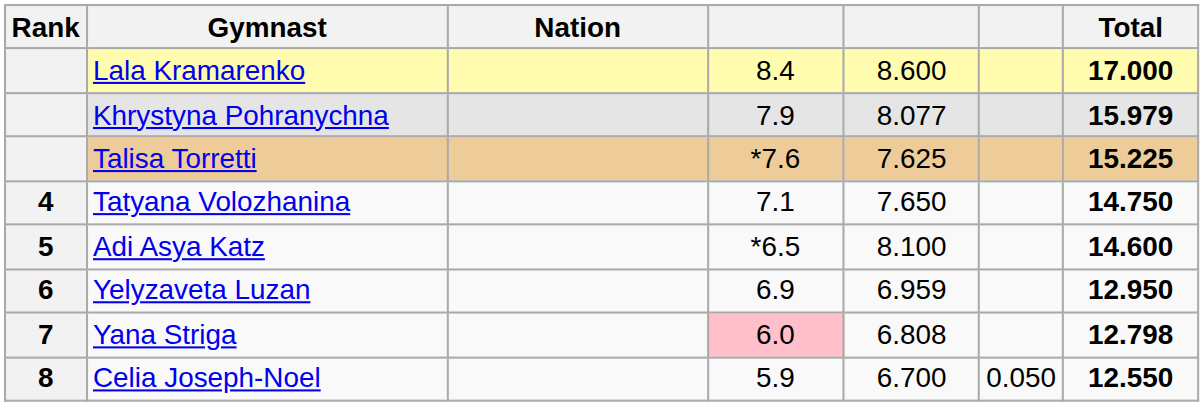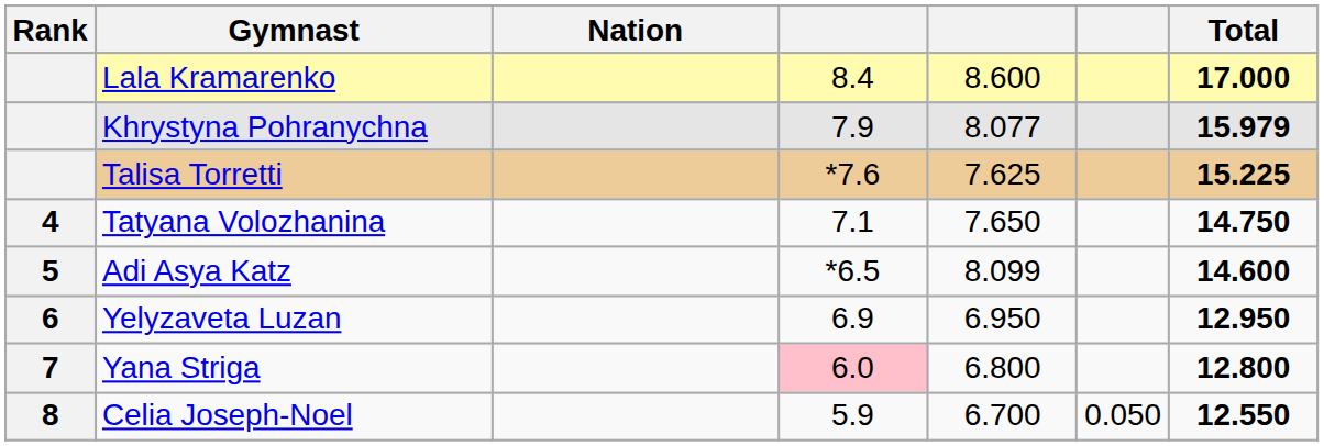 <table class="wikitable sortable" style="text-align:center; font-size:85%">
 <tr>
 <th scope="col" style="width:20px;">Rank</th>
 <th ! scope="col" style="width:170px;">Gymnast</th>
 <th ! scope="col" style="width:120px;">Nation</th>
 <th ! scope="col" style="width:60px;"></th>
 <th ! scope="col" style="width:60px;"></th>
 <th ! scope="col" style="width:30px;"></th>
 <th ! scope="col" style="width:60px;">Total</th>
 </tr>
 <tr bgcolor=fffcaf>
 <th scope=row></th>
 <td align=left><a href='#'>Lala Kramarenko</a></td>
 <td style="text-align:left;"></td>
 <td>8.4</td>
 <td>8.600</td>
 <td></td>
 <td><strong>17.000</strong></td>
 </tr>
 <tr bgcolor=e5e5e5>
 <th scope=row></th>
 <td align=left><a href='#'>Khrystyna Pohranychna</a></td>
 <td style="text-align:left;"></td>
 <td>7.9</td>
 <td>8.077</td>
 <td></td>
 <td><strong>15.979</strong></td>
 </tr>
 <tr bgcolor=eecc99>
 <th scope=row></th>
 <td align=left><a href='#'>Talisa Torretti</a></td>
 <td style="text-align:left;"></td>
 <td>*7.6</td>
 <td>7.625</td>
 <td></td>
 <td><strong>15.225</strong></td>
 </tr>
 <tr>
 <th scope=row>4</th>
 <td align=left><a href='#'>Tatyana Volozhanina</a></td>
 <td style="text-align:left;"></td>
 <td>7.1</td>
 <td>7.650</td>
 <td></td>
 <td><strong>14.750</strong></td>
 </tr>
 <tr>
 <th scope=row>5</th>
 <td align=left><a href='#'>Adi Asya Katz</a></td>
 <td style="text-align:left;"></td>
 <td>*6.5</td>
-<td>8.100</td>
+<td>8.099</td>
 <td></td>
 <td><strong>14.600</strong></td>
 </tr>
 <tr>
 <th scope=row>6</th>
 <td align=left><a href='#'>Yelyzaveta Luzan</a></td>
 <td style="text-align:left;"></td>
 <td>6.9</td>
-<td>6.959</td>
+<td>6.950</td>
 <td></td>
 <td><strong>12.950</strong></td>
 </tr>
 <tr>
 <th scope=row>7</th>
 <td align=left><a href='#'>Yana Striga</a></td>
 <td style="text-align:left;"></td>
 <td style="background: pink;">6.0</td>
-<td>6.808</td>
+<td>6.800</td>
 <td></td>
-<td><strong>12.798</strong></td>
+<td><strong>12.800</strong></td>
 </tr>
 <tr>
 <th scope=row>8</th>
 <td align=left><a href='#'>Celia Joseph-Noel</a></td>
 <td style="text-align:left;"></td>
 <td>5.9</td>
 <td>6.700</td>
 <td>0.050</td>
 <td><strong>12.550</strong></td>
 </tr>
 </table>
